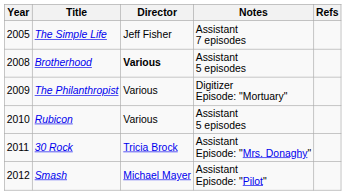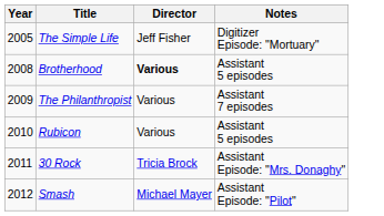 <table class="wikitable">
 <tr style="background:#ccc; text-align:center;">
 <th>Year</th>
 <th>Title</th>
 <th>Director</th>
 <th>Notes</th>
-<th>Refs</th>
 </tr>
 <tr>
 <td>2005</td>
 <td><em><a href='#'>The Simple Life</a></em></td>
 <td>Jeff Fisher</td>
-<td>Assistant<br>7 episodes</td>
-<td></td>
+<td>Digitizer<br>Episode: "Mortuary"</td>
 </tr>
 <tr>
 <td>2008</td>
 <td><em><a href='#'>Brotherhood</a></em></td>
 <td><strong>Various</strong></td>
 <td>Assistant<br>5 episodes</td>
-<td></td>
 </tr>
 <tr>
 <td>2009</td>
 <td><em><a href='#'>The Philanthropist</a></em></td>
 <td>Various</td>
-<td>Digitizer<br>Episode: "Mortuary"</td>
-<td></td>
+<td>Assistant<br>7 episodes</td>
 </tr>
 <tr>
 <td>2010</td>
 <td><em><a href='#'>Rubicon</a></em></td>
 <td>Various</td>
 <td>Assistant<br>5 episodes</td>
-<td></td>
 </tr>
 <tr>
 <td>2011</td>
 <td><em><a href='#'>30 Rock</a></em></td>
 <td><a href='#'>Tricia Brock</a></td>
 <td>Assistant<br>Episode: "<a href='#'>Mrs. Donaghy</a>"</td>
-<td></td>
 </tr>
 <tr>
 <td>2012</td>
 <td><em><a href='#'>Smash</a></em></td>
 <td><a href='#'>Michael Mayer</a></td>
 <td>Assistant<br>Episode: "<a href='#'>Pilot</a>"</td>
-<td></td>
 </tr>
 </table>
